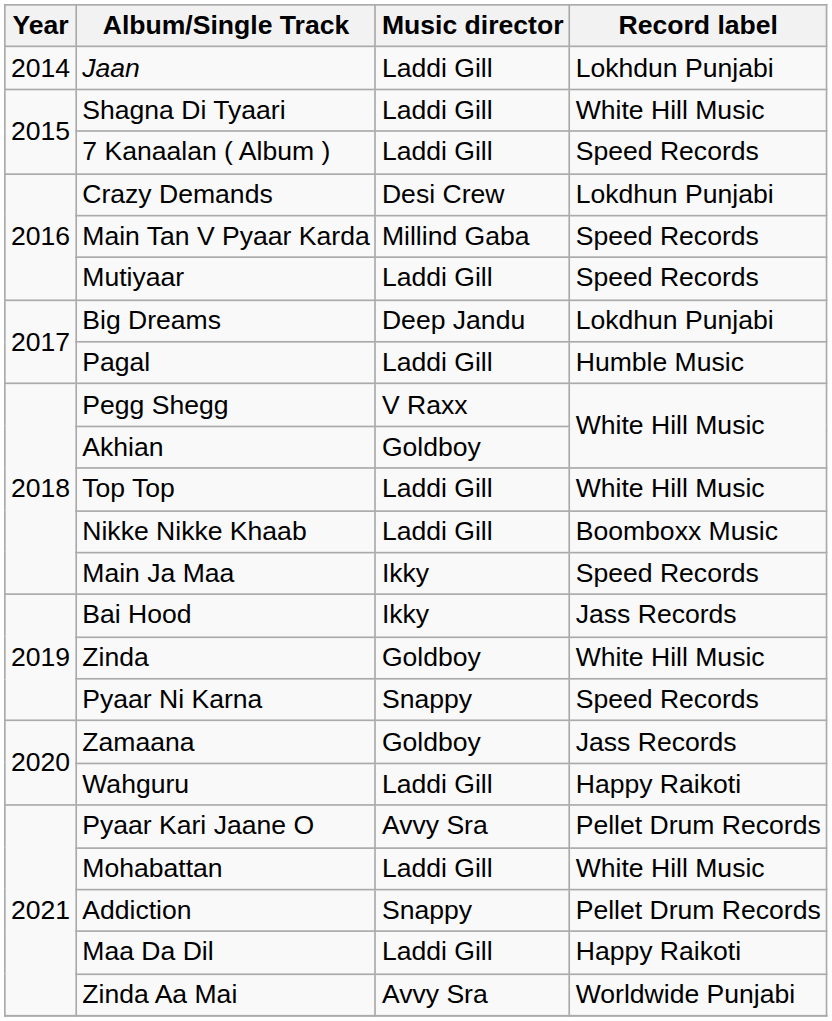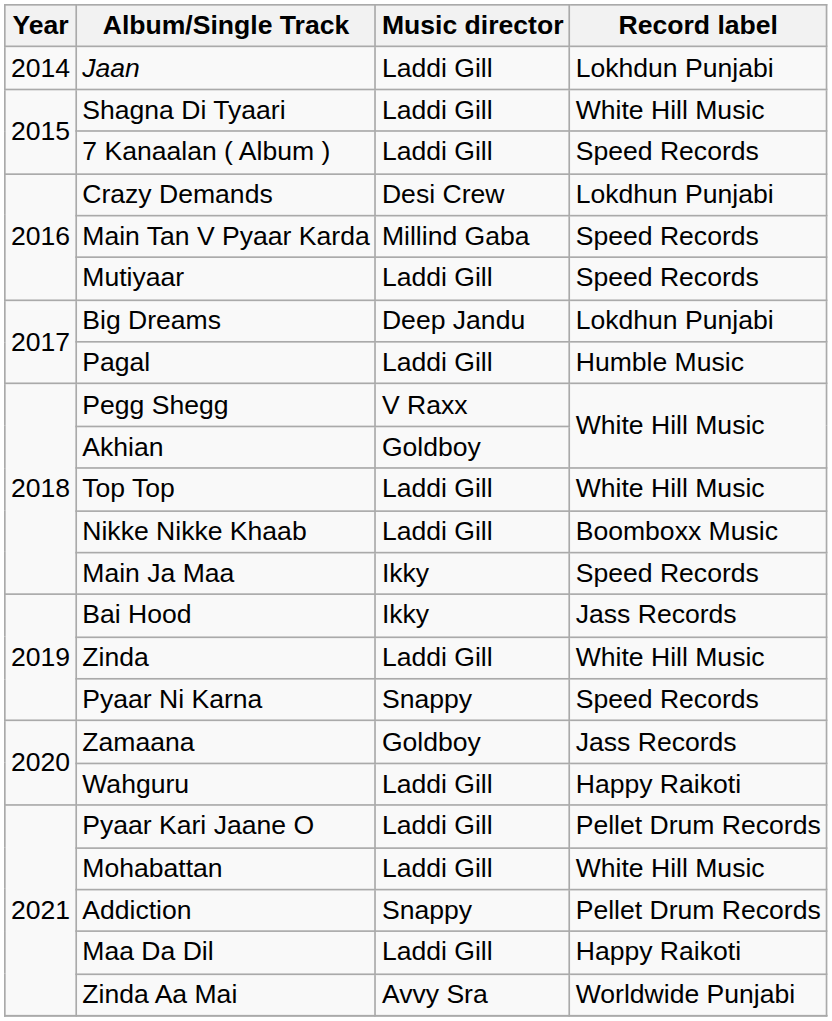 <table class="wikitable">
 <tr>
 <th>Year</th>
 <th>Album/Single Track</th>
 <th>Music director</th>
 <th>Record label</th>
 </tr>
 <tr>
 <td>2014</td>
 <td><em>Jaan</em></td>
 <td>Laddi Gill</td>
 <td>Lokhdun Punjabi</td>
 </tr>
 <tr>
 <td rowspan="2">2015</td>
 <td>Shagna Di Tyaari</td>
 <td>Laddi Gill</td>
 <td>White Hill Music</td>
 </tr>
 <tr>
 <td>7 Kanaalan ( Album )</td>
 <td>Laddi Gill</td>
 <td>Speed Records</td>
 </tr>
 <tr>
 <td rowspan="3">2016</td>
 <td>Crazy Demands</td>
 <td>Desi Crew</td>
 <td>Lokdhun Punjabi</td>
 </tr>
 <tr>
 <td>Main Tan V Pyaar Karda</td>
 <td>Millind Gaba</td>
 <td>Speed Records</td>
 </tr>
 <tr>
 <td>Mutiyaar</td>
 <td>Laddi Gill</td>
 <td>Speed Records</td>
 </tr>
 <tr>
 <td rowspan="2">2017</td>
 <td>Big Dreams</td>
 <td>Deep Jandu</td>
 <td>Lokdhun Punjabi</td>
 </tr>
 <tr>
 <td>Pagal</td>
 <td>Laddi Gill</td>
 <td>Humble Music</td>
 </tr>
 <tr>
 <td rowspan="5">2018</td>
 <td>Pegg Shegg</td>
 <td>V Raxx</td>
 <td rowspan="2">White Hill Music</td>
 </tr>
 <tr>
 <td>Akhian</td>
 <td>Goldboy</td>
 </tr>
 <tr>
 <td>Top Top</td>
 <td>Laddi Gill</td>
 <td>White Hill Music</td>
 </tr>
 <tr>
 <td>Nikke Nikke Khaab</td>
 <td>Laddi Gill</td>
 <td>Boomboxx Music</td>
 </tr>
 <tr>
 <td>Main Ja Maa</td>
 <td>Ikky</td>
 <td>Speed Records</td>
 </tr>
 <tr>
 <td rowspan="3">2019</td>
 <td>Bai Hood</td>
 <td>Ikky</td>
 <td>Jass Records</td>
 </tr>
 <tr>
 <td>Zinda</td>
-<td>Goldboy</td>
+<td>Laddi Gill</td>
 <td>White Hill Music</td>
 </tr>
 <tr>
 <td>Pyaar Ni Karna</td>
 <td>Snappy</td>
 <td>Speed Records</td>
 </tr>
 <tr>
 <td rowspan="2">2020</td>
 <td>Zamaana</td>
 <td>Goldboy</td>
 <td>Jass Records</td>
 </tr>
 <tr>
 <td>Wahguru</td>
 <td>Laddi Gill</td>
 <td>Happy Raikoti</td>
 </tr>
 <tr>
 <td rowspan="5">2021</td>
 <td>Pyaar Kari Jaane O</td>
-<td>Avvy Sra</td>
+<td>Laddi Gill</td>
 <td>Pellet Drum Records</td>
 </tr>
 <tr>
 <td>Mohabattan</td>
 <td>Laddi Gill</td>
 <td>White Hill Music</td>
 </tr>
 <tr>
 <td>Addiction</td>
 <td>Snappy</td>
 <td>Pellet Drum Records</td>
 </tr>
 <tr>
 <td>Maa Da Dil</td>
 <td>Laddi Gill</td>
 <td>Happy Raikoti</td>
 </tr>
 <tr>
 <td>Zinda Aa Mai</td>
 <td>Avvy Sra</td>
 <td>Worldwide Punjabi</td>
 </tr>
 <tr>
 </tr>
 </table>
